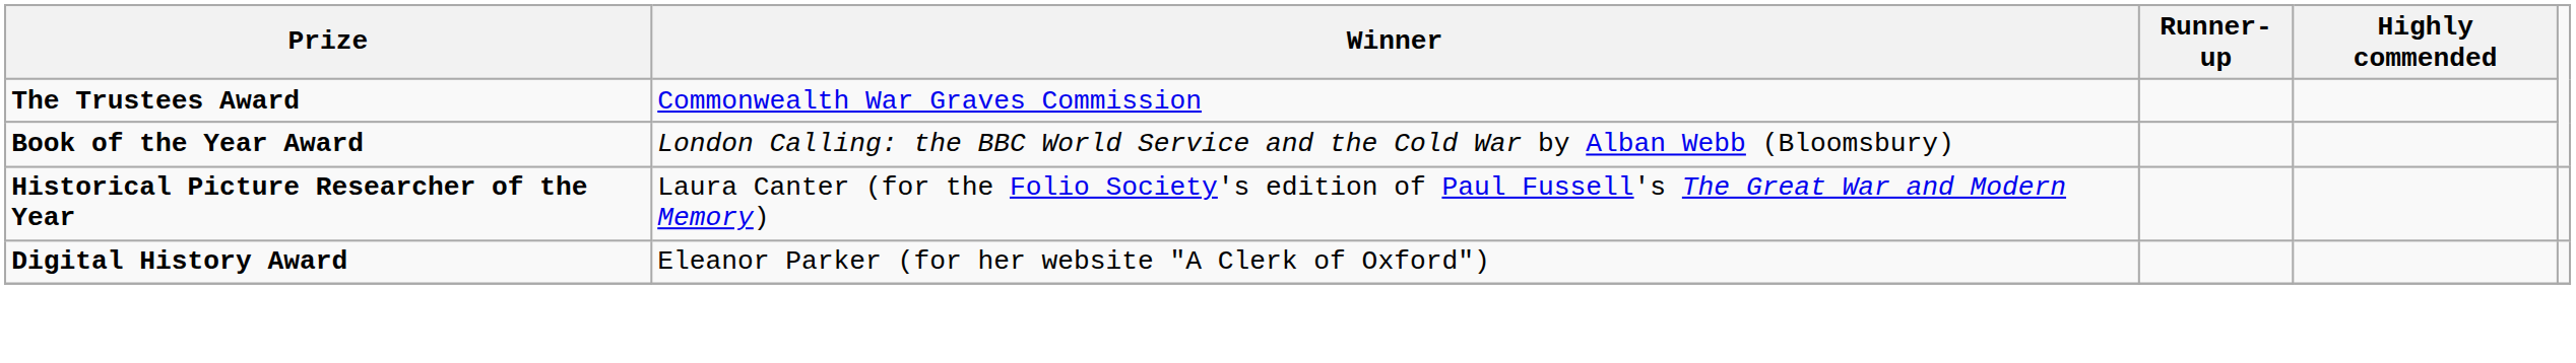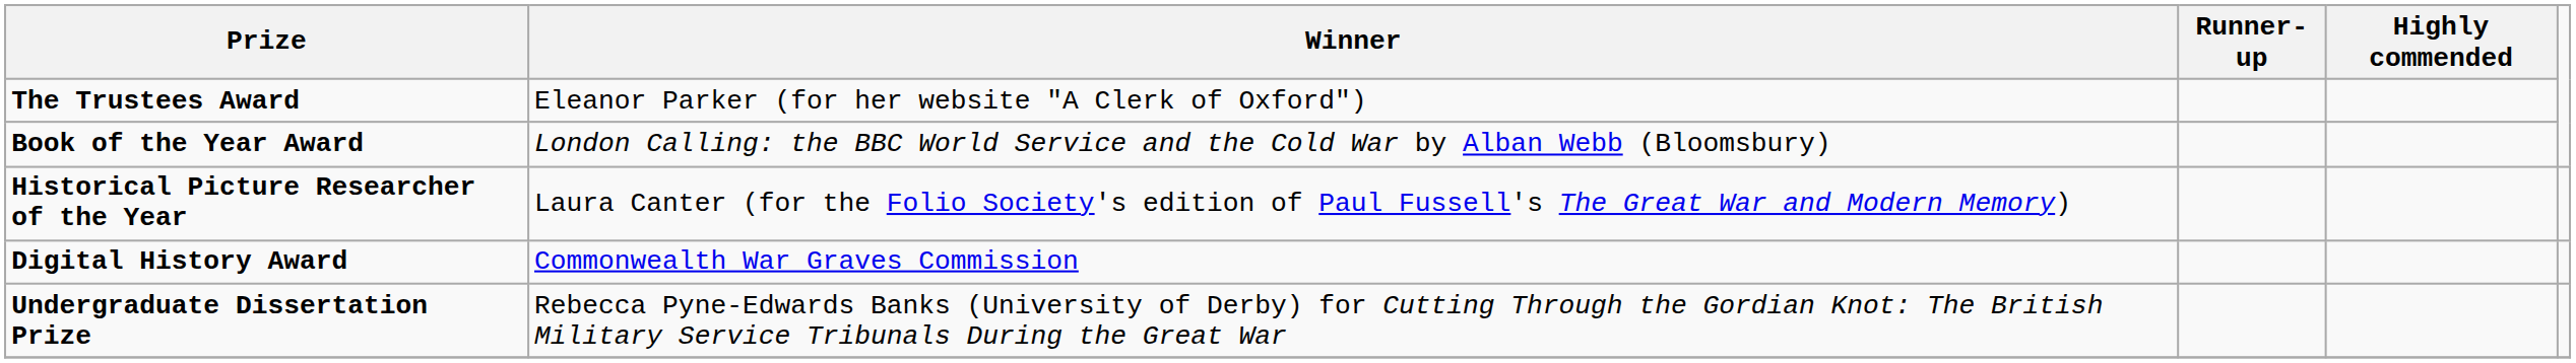 <table class="wikitable">
 <tr>
 <th>Prize</th>
 <th>Winner</th>
 <th>Runner-up</th>
 <th>Highly commended</th>
 </tr>
 <tr>
 <td><strong>The Trustees Award</strong></td>
-<td><a href='#'>Commonwealth War Graves Commission</a></td>
+<td>Eleanor Parker (for her website "A Clerk of Oxford")</td>
 <td></td>
 <td></td>
 </tr>
 <tr>
 <td><strong>Book of the Year Award</strong></td>
 <td><em>London Calling: the BBC World Service and the Cold War</em> by <a href='#'>Alban Webb</a> (Bloomsbury)</td>
 <td></td>
 <td></td>
 </tr>
 <tr>
 <td><strong>Historical Picture Researcher of the Year</strong></td>
 <td>Laura Canter (for the <a href='#'>Folio Society</a>'s edition of <a href='#'>Paul Fussell</a>'s <em><a href='#'>The Great War and Modern Memory</a></em>)</td>
 <td></td>
 <td></td>
 <td></td>
 </tr>
 <tr>
 <td><strong>Digital History Award</strong></td>
-<td>Eleanor Parker (for her website "A Clerk of Oxford")</td>
+<td><a href='#'>Commonwealth War Graves Commission</a></td>
+<td></td>
+<td></td>
+<td></td>
+</tr>
+<tr>
+<td><strong>Undergraduate Dissertation Prize</strong></td>
+<td>Rebecca Pyne-Edwards Banks (University of Derby) for <em>Cutting Through the Gordian Knot: The British Military Service Tribunals During the Great War</em></td>
 <td></td>
 <td></td>
 <td></td>
 </tr>
 <tr>
 </tr>
 </table>
